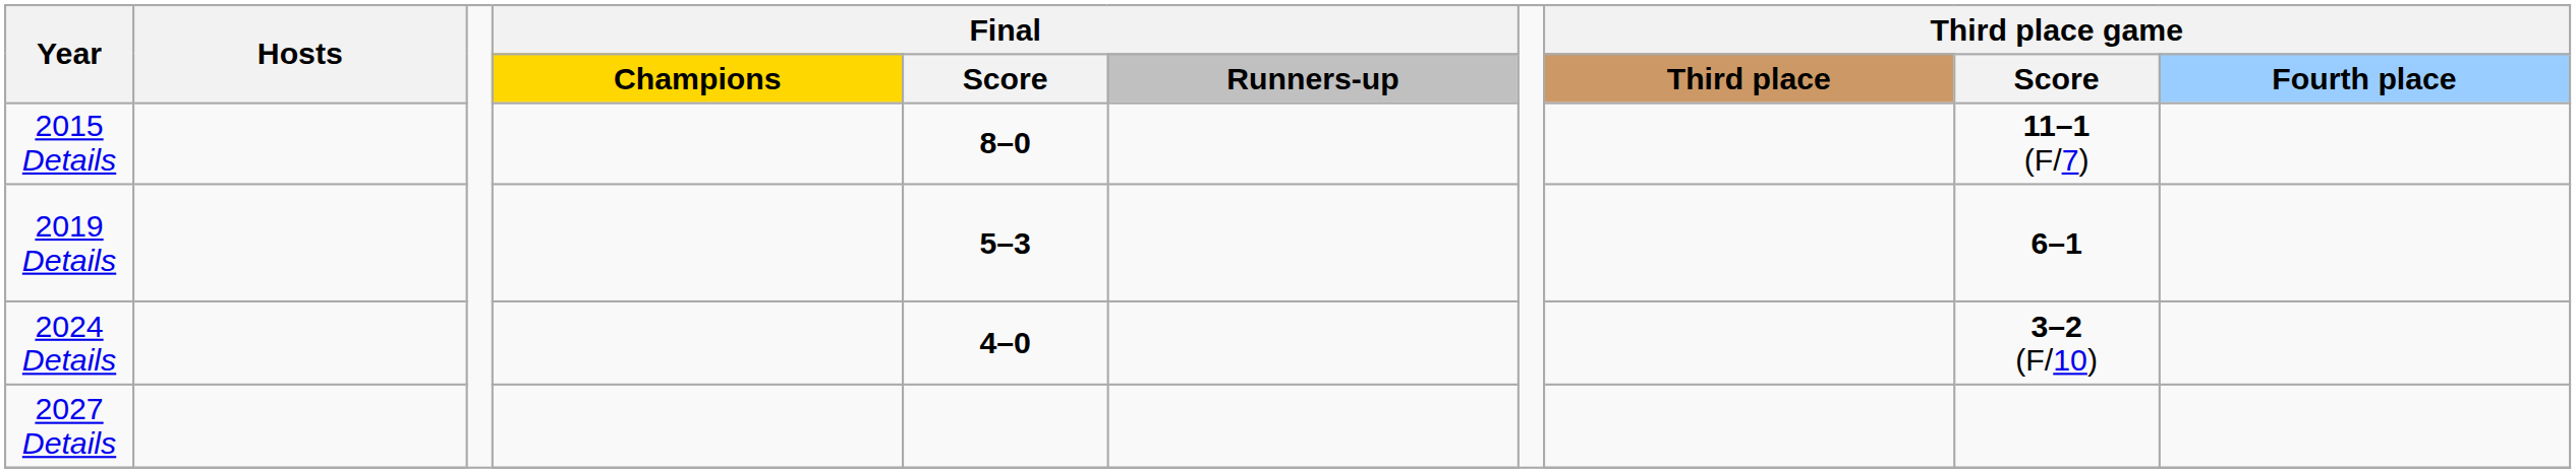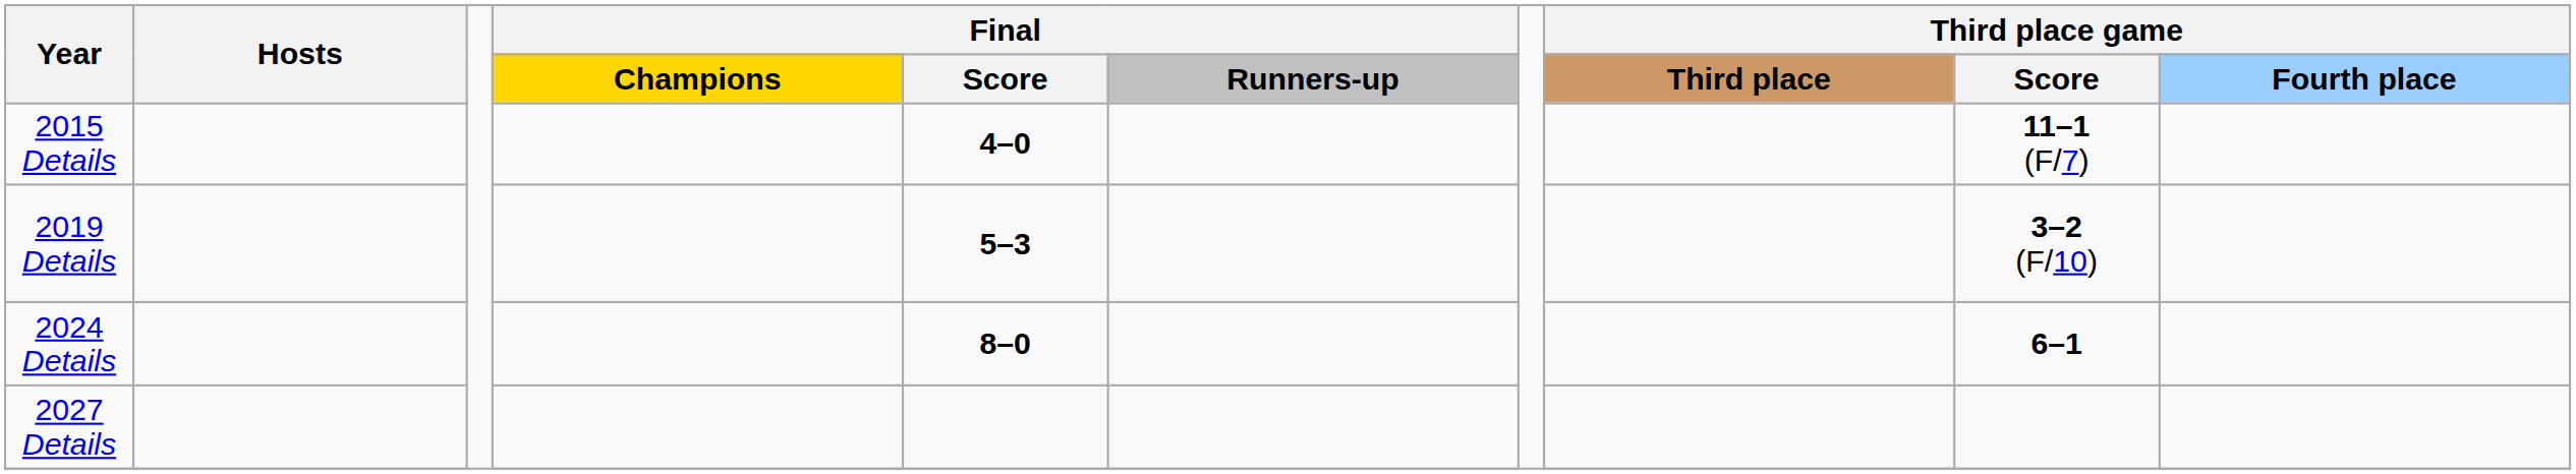 <table class="wikitable" style="font-size:90%; text-align: center;" width="95%">
 <tr>
 <th rowspan="2" style="width:5%;">Year</th>
 <th rowspan="2" style="width:13%;">Hosts</th>
 <td rowspan="6" style="width:1%; border-top:none; border-bottom:none;"></td>
 <th colspan="3">Final</th>
 <td rowspan="6" style="width:1%; border-top:none; border-bottom:none;"></td>
 <th colspan="3">Third place game</th>
 </tr>
 <tr>
 <th style="width:16%; background:Gold;">Champions</th>
 <th width=8%>Score</th>
 <th style="width:16%; background:Silver;">Runners-up</th>
 <th style="width:16%; background:#c96;">Third place</th>
 <th width=8%>Score</th>
 <th style="width:16%; background:#9acdff;">Fourth place</th>
 </tr>
 <tr>
 <td><a href='#'>2015</a><br><em><a href='#'>Details</a></em></td>
 <td align="left"><br></td>
 <td><strong></strong></td>
-<td><strong>8–0</strong><br></td>
+<td><strong>4–0</strong><br></td>
 <td></td>
 <td></td>
 <td><strong>11–1</strong><br>(F/<a href='#'>7</a>)<br></td>
 <td></td>
 </tr>
 <tr>
 <td><a href='#'>2019</a><br><em><a href='#'>Details</a></em></td>
 <td align="left"><br><br><br></td>
 <td><strong></strong></td>
 <td><strong>5–3</strong><br></td>
 <td></td>
 <td></td>
-<td><strong>6–1</strong><br></td>
+<td><strong>3–2</strong><br>(F/<a href='#'>10</a>)<br></td>
 <td></td>
 </tr>
 <tr>
 <td><a href='#'>2024</a><br><em><a href='#'>Details</a></em></td>
 <td align="left"><br><br></td>
 <td><strong></strong></td>
-<td><strong>4–0</strong><br></td>
+<td><strong>8–0</strong><br></td>
 <td></td>
 <td></td>
-<td><strong>3–2</strong><br>(F/<a href='#'>10</a>)<br></td>
+<td><strong>6–1</strong><br></td>
 <td></td>
 </tr>
 <tr>
 <td><a href='#'>2027</a><br><em><a href='#'>Details</a></em></td>
 <td></td>
 <td></td>
 <td></td>
 <td></td>
 <td></td>
 <td></td>
 <td></td>
 </tr>
 <tr>
 </tr>
 </table>
